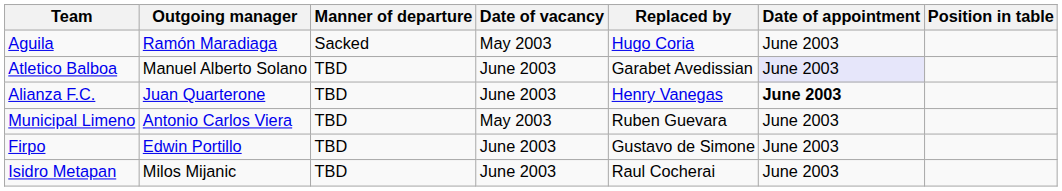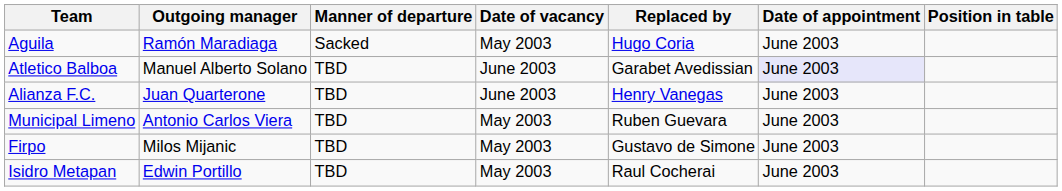 <table class="wikitable">
 <tr>
 <th>Team</th>
 <th>Outgoing manager</th>
 <th>Manner of departure</th>
 <th>Date of vacancy</th>
 <th>Replaced by</th>
 <th>Date of appointment</th>
 <th>Position in table</th>
 </tr>
 <tr>
 <td><a href='#'>Aguila</a></td>
 <td> <a href='#'>Ramón Maradiaga</a></td>
 <td>Sacked</td>
 <td>May 2003</td>
 <td> <a href='#'>Hugo Coria</a></td>
 <td>June 2003</td>
 <td></td>
 </tr>
 <tr>
 <td><a href='#'>Atletico Balboa</a></td>
 <td> Manuel Alberto Solano</td>
 <td>TBD</td>
 <td>June 2003</td>
 <td>  Garabet Avedissian</td>
 <td style="background: lavender;">June 2003</td>
 <td></td>
 </tr>
 <tr>
 <td><a href='#'>Alianza F.C.</a></td>
 <td> <a href='#'>Juan Quarterone</a></td>
 <td>TBD</td>
 <td>June 2003</td>
 <td> <a href='#'>Henry Vanegas</a></td>
-<td><strong>June 2003</strong></td>
+<td>June 2003</td>
 <td></td>
 </tr>
 <tr>
 <td><a href='#'>Municipal Limeno</a></td>
 <td> <a href='#'>Antonio Carlos Viera</a></td>
 <td>TBD</td>
 <td>May 2003</td>
 <td> Ruben Guevara</td>
 <td>June 2003</td>
 <td></td>
 </tr>
 <tr>
 <td><a href='#'>Firpo</a></td>
-<td> <a href='#'>Edwin Portillo</a></td>
+<td> Milos Mijanic</td>
 <td>TBD</td>
-<td>June 2003</td>
+<td>May 2003</td>
 <td> Gustavo de Simone</td>
 <td>June 2003</td>
 <td></td>
 </tr>
 <tr>
 <td><a href='#'>Isidro Metapan</a></td>
-<td> Milos Mijanic</td>
+<td> <a href='#'>Edwin Portillo</a></td>
 <td>TBD</td>
-<td>June 2003</td>
+<td>May 2003</td>
 <td> Raul Cocherai</td>
 <td>June 2003</td>
 <td></td>
 </tr>
 </table>
